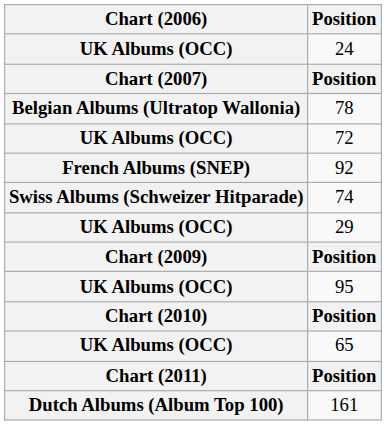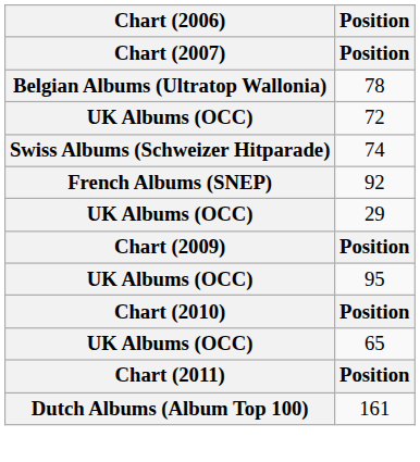 <table class="wikitable plainrowheaders" style="text-align:center">
 <tr>
 <th scope="col">Chart (2006)</th>
 <th scope="col">Position</th>
-</tr>
-<tr>
-<th scope="row">UK Albums (OCC)</th>
-<td>24</td>
 </tr>
 <tr>
 <th scope="col">Chart (2007)</th>
 <th scope="col">Position</th>
 </tr>
 <tr>
 <th scope="row">Belgian Albums (Ultratop Wallonia)</th>
 <td>78</td>
 </tr>
 <tr>
 <th scope="row">UK Albums (OCC)</th>
 <td>72</td>
 </tr>
 <tr>
+<th scope="row">Swiss Albums (Schweizer Hitparade)</th>
+<td>74</td>
+</tr>
+<tr>
 <th scope="row">French Albums (SNEP)</th>
 <td>92</td>
-</tr>
-<tr>
-<th scope="row">Swiss Albums (Schweizer Hitparade)</th>
-<td>74</td>
 </tr>
 <tr>
 <th scope="row">UK Albums (OCC)</th>
 <td>29</td>
 </tr>
 <tr>
 <th scope="col">Chart (2009)</th>
 <th scope="col">Position</th>
 </tr>
 <tr>
 <th scope="row">UK Albums (OCC)</th>
 <td>95</td>
 </tr>
 <tr>
 <th scope="col">Chart (2010)</th>
 <th scope="col">Position</th>
 </tr>
 <tr>
 <th scope="row">UK Albums (OCC)</th>
 <td>65</td>
 </tr>
 <tr>
 <th scope="col">Chart (2011)</th>
 <th scope="col">Position</th>
 </tr>
 <tr>
 <th scope="row">Dutch Albums (Album Top 100)</th>
 <td>161</td>
 </tr>
 </table>
